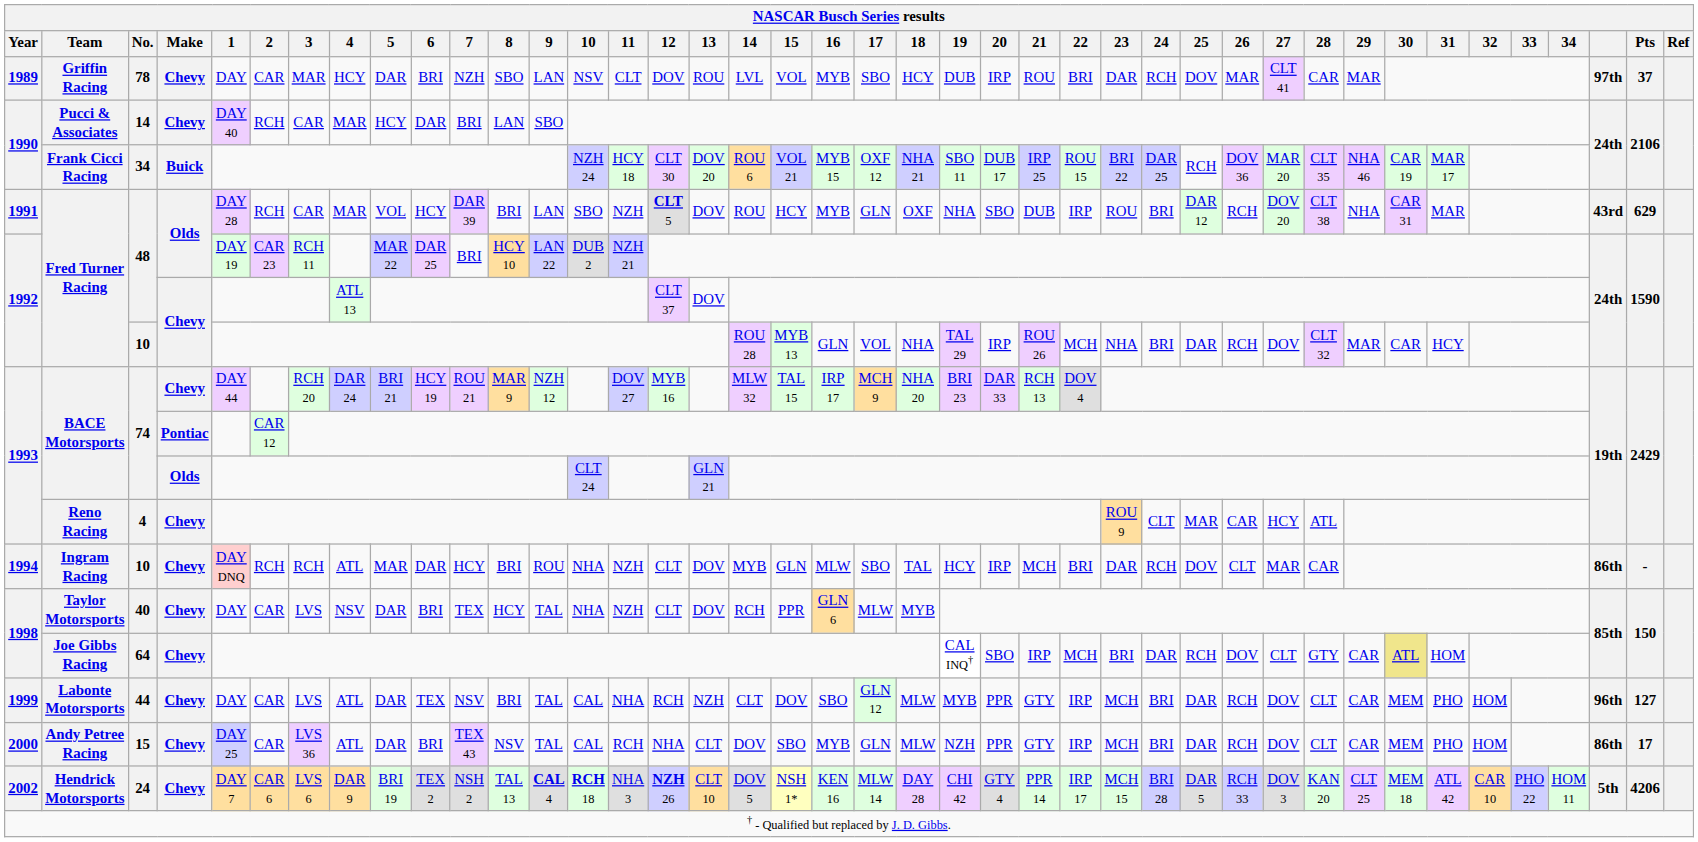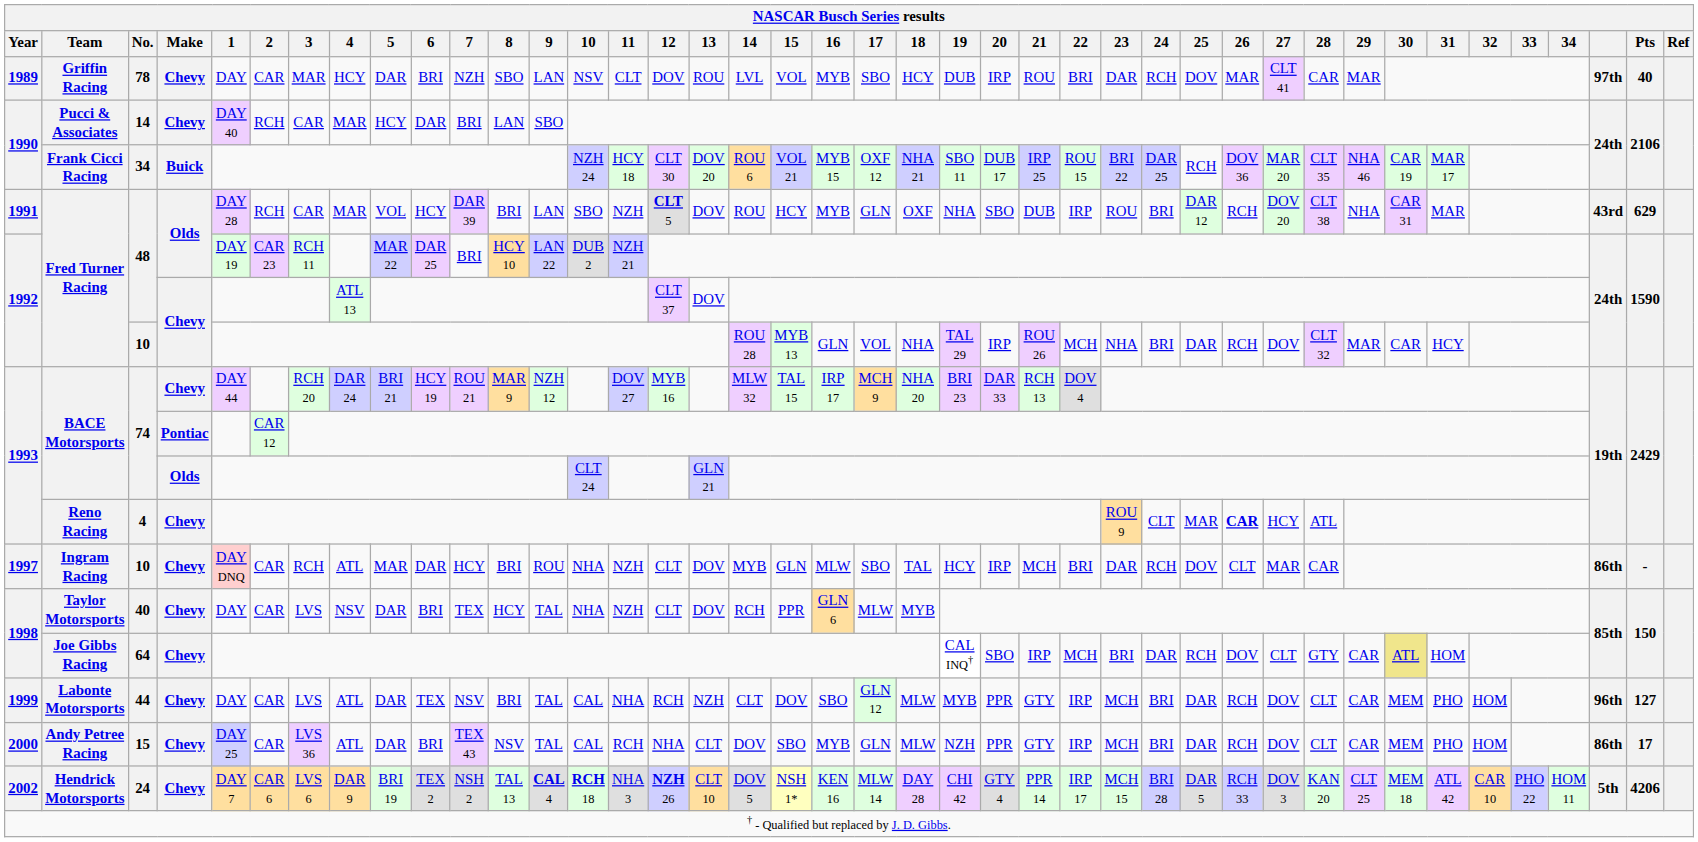 <table class="wikitable" style="text-align:center; font-size:75%">
 <tr>
 <th colspan=42><a href='#'>NASCAR Busch Series</a> results</th>
 </tr>
 <tr>
 <th>Year</th>
 <th>Team</th>
 <th>No.</th>
 <th>Make</th>
 <th>1</th>
 <th>2</th>
 <th>3</th>
 <th>4</th>
 <th>5</th>
 <th>6</th>
 <th>7</th>
 <th>8</th>
 <th>9</th>
 <th>10</th>
 <th>11</th>
 <th>12</th>
 <th>13</th>
 <th>14</th>
 <th>15</th>
 <th>16</th>
 <th>17</th>
 <th>18</th>
 <th>19</th>
 <th>20</th>
 <th>21</th>
 <th>22</th>
 <th>23</th>
 <th>24</th>
 <th>25</th>
 <th>26</th>
 <th>27</th>
 <th>28</th>
 <th>29</th>
 <th>30</th>
 <th>31</th>
 <th>32</th>
 <th>33</th>
 <th>34</th>
 <th></th>
 <th>Pts</th>
 <th>Ref</th>
 </tr>
 <tr>
 <th><a href='#'>1989</a></th>
 <th><a href='#'>Griffin Racing</a></th>
 <th>78</th>
 <th><a href='#'>Chevy</a></th>
 <td><a href='#'>DAY</a></td>
 <td><a href='#'>CAR</a></td>
 <td><a href='#'>MAR</a></td>
 <td><a href='#'>HCY</a></td>
 <td><a href='#'>DAR</a></td>
 <td><a href='#'>BRI</a></td>
 <td><a href='#'>NZH</a></td>
 <td><a href='#'>SBO</a></td>
 <td><a href='#'>LAN</a></td>
 <td><a href='#'>NSV</a></td>
 <td><a href='#'>CLT</a></td>
 <td><a href='#'>DOV</a></td>
 <td><a href='#'>ROU</a></td>
 <td><a href='#'>LVL</a></td>
 <td><a href='#'>VOL</a></td>
 <td><a href='#'>MYB</a></td>
 <td><a href='#'>SBO</a></td>
 <td><a href='#'>HCY</a></td>
 <td><a href='#'>DUB</a></td>
 <td><a href='#'>IRP</a></td>
 <td><a href='#'>ROU</a></td>
 <td><a href='#'>BRI</a></td>
 <td><a href='#'>DAR</a></td>
 <td><a href='#'>RCH</a></td>
 <td><a href='#'>DOV</a></td>
 <td><a href='#'>MAR</a></td>
 <td style="background:#EFCFFF;"><a href='#'>CLT</a><br><small>41</small></td>
 <td><a href='#'>CAR</a></td>
 <td><a href='#'>MAR</a></td>
 <td colspan=5></td>
 <th>97th</th>
-<th>37</th>
+<th>40</th>
 <th></th>
 </tr>
 <tr>
 <th rowspan=2><a href='#'>1990</a></th>
 <th><a href='#'>Pucci & Associates</a></th>
 <th>14</th>
 <th><a href='#'>Chevy</a></th>
 <td style="background:#EFCFFF;"><a href='#'>DAY</a><br><small>40</small></td>
 <td><a href='#'>RCH</a></td>
 <td><a href='#'>CAR</a></td>
 <td><a href='#'>MAR</a></td>
 <td><a href='#'>HCY</a></td>
 <td><a href='#'>DAR</a></td>
 <td><a href='#'>BRI</a></td>
 <td><a href='#'>LAN</a></td>
 <td><a href='#'>SBO</a></td>
 <td colspan=25></td>
 <th rowspan=2>24th</th>
 <th rowspan=2>2106</th>
 <th rowspan=2></th>
 </tr>
 <tr>
 <th><a href='#'>Frank Cicci Racing</a></th>
 <th>34</th>
 <th><a href='#'>Buick</a></th>
 <td colspan=9></td>
 <td style="background:#CFCFFF;"><a href='#'>NZH</a><br><small>24</small></td>
 <td style="background:#DFFFDF;"><a href='#'>HCY</a><br><small>18</small></td>
 <td style="background:#EFCFFF;"><a href='#'>CLT</a><br><small>30</small></td>
 <td style="background:#DFFFDF;"><a href='#'>DOV</a><br><small>20</small></td>
 <td style="background:#FFDF9F;"><a href='#'>ROU</a><br><small>6</small></td>
 <td style="background:#CFCFFF;"><a href='#'>VOL</a><br><small>21</small></td>
 <td style="background:#DFFFDF;"><a href='#'>MYB</a><br><small>15</small></td>
 <td style="background:#DFFFDF;"><a href='#'>OXF</a><br><small>12</small></td>
 <td style="background:#CFCFFF;"><a href='#'>NHA</a><br><small>21</small></td>
 <td style="background:#DFFFDF;"><a href='#'>SBO</a><br><small>11</small></td>
 <td style="background:#DFFFDF;"><a href='#'>DUB</a><br><small>17</small></td>
 <td style="background:#CFCFFF;"><a href='#'>IRP</a><br><small>25</small></td>
 <td style="background:#DFFFDF;"><a href='#'>ROU</a><br><small>15</small></td>
 <td style="background:#CFCFFF;"><a href='#'>BRI</a><br><small>22</small></td>
 <td style="background:#CFCFFF;"><a href='#'>DAR</a><br><small>25</small></td>
 <td><a href='#'>RCH</a></td>
 <td style="background:#EFCFFF;"><a href='#'>DOV</a><br><small>36</small></td>
 <td style="background:#DFFFDF;"><a href='#'>MAR</a><br><small>20</small></td>
 <td style="background:#EFCFFF;"><a href='#'>CLT</a><br><small>35</small></td>
 <td style="background:#EFCFFF;"><a href='#'>NHA</a><br><small>46</small></td>
 <td style="background:#DFFFDF;"><a href='#'>CAR</a><br><small>19</small></td>
 <td style="background:#DFFFDF;"><a href='#'>MAR</a><br><small>17</small></td>
 <td colspan=3></td>
 </tr>
 <tr>
 <th><a href='#'>1991</a></th>
 <th rowspan=4><a href='#'>Fred Turner Racing</a></th>
 <th rowspan=3>48</th>
 <th rowspan=2><a href='#'>Olds</a></th>
 <td style="background:#EFCFFF;"><a href='#'>DAY</a><br><small>28</small></td>
 <td><a href='#'>RCH</a></td>
 <td><a href='#'>CAR</a></td>
 <td><a href='#'>MAR</a></td>
 <td><a href='#'>VOL</a></td>
 <td><a href='#'>HCY</a></td>
 <td style="background:#EFCFFF;"><a href='#'>DAR</a><br><small>39</small></td>
 <td><a href='#'>BRI</a></td>
 <td><a href='#'>LAN</a></td>
 <td><a href='#'>SBO</a></td>
 <td><a href='#'>NZH</a></td>
 <td style="background:#DFDFDF;"><strong><a href='#'>CLT</a></strong><br><small>5</small></td>
 <td><a href='#'>DOV</a></td>
 <td><a href='#'>ROU</a></td>
 <td><a href='#'>HCY</a></td>
 <td><a href='#'>MYB</a></td>
 <td><a href='#'>GLN</a></td>
 <td><a href='#'>OXF</a></td>
 <td><a href='#'>NHA</a></td>
 <td><a href='#'>SBO</a></td>
 <td><a href='#'>DUB</a></td>
 <td><a href='#'>IRP</a></td>
 <td><a href='#'>ROU</a></td>
 <td><a href='#'>BRI</a></td>
 <td style="background:#DFFFDF;"><a href='#'>DAR</a><br><small>12</small></td>
 <td><a href='#'>RCH</a></td>
 <td style="background:#DFFFDF;"><a href='#'>DOV</a><br><small>20</small></td>
 <td style="background:#EFCFFF;"><a href='#'>CLT</a><br><small>38</small></td>
 <td><a href='#'>NHA</a></td>
 <td style="background:#EFCFFF;"><a href='#'>CAR</a><br><small>31</small></td>
 <td><a href='#'>MAR</a></td>
 <td colspan=3></td>
 <th>43rd</th>
 <th>629</th>
 <th></th>
 </tr>
 <tr>
 <th rowspan=3><a href='#'>1992</a></th>
 <td style="background:#DFFFDF;"><a href='#'>DAY</a><br><small>19</small></td>
 <td style="background:#EFCFFF;"><a href='#'>CAR</a><br><small>23</small></td>
 <td style="background:#DFFFDF;"><a href='#'>RCH</a><br><small>11</small></td>
 <td></td>
 <td style="background:#CFCFFF;"><a href='#'>MAR</a><br><small>22</small></td>
 <td style="background:#EFCFFF;"><a href='#'>DAR</a><br><small>25</small></td>
 <td><a href='#'>BRI</a></td>
 <td style="background:#FFDF9F;"><a href='#'>HCY</a><br><small>10</small></td>
 <td style="background:#CFCFFF;"><a href='#'>LAN</a><br><small>22</small></td>
 <td style="background:#DFDFDF;"><a href='#'>DUB</a><br><small>2</small></td>
 <td style="background:#CFCFFF;"><a href='#'>NZH</a><br><small>21</small></td>
 <td colspan=23></td>
 <th rowspan=3>24th</th>
 <th rowspan=3>1590</th>
 <th rowspan=3></th>
 </tr>
 <tr>
 <th rowspan=2><a href='#'>Chevy</a></th>
 <td colspan=3></td>
 <td style="background:#DFFFDF;"><a href='#'>ATL</a><br><small>13</small></td>
 <td colspan=7></td>
 <td style="background:#EFCFFF;"><a href='#'>CLT</a><br><small>37</small></td>
 <td><a href='#'>DOV</a></td>
 <td colspan=21></td>
 </tr>
 <tr>
 <th>10</th>
 <td colspan=13></td>
 <td style="background:#EFCFFF;"><a href='#'>ROU</a><br><small>28</small></td>
 <td style="background:#DFFFDF;"><a href='#'>MYB</a><br><small>13</small></td>
 <td><a href='#'>GLN</a></td>
 <td><a href='#'>VOL</a></td>
 <td><a href='#'>NHA</a></td>
 <td style="background:#EFCFFF;"><a href='#'>TAL</a><br><small>29</small></td>
 <td><a href='#'>IRP</a></td>
 <td style="background:#EFCFFF;"><a href='#'>ROU</a><br><small>26</small></td>
 <td><a href='#'>MCH</a></td>
 <td><a href='#'>NHA</a></td>
 <td><a href='#'>BRI</a></td>
 <td><a href='#'>DAR</a></td>
 <td><a href='#'>RCH</a></td>
 <td><a href='#'>DOV</a></td>
 <td style="background:#EFCFFF;"><a href='#'>CLT</a><br><small>32</small></td>
 <td><a href='#'>MAR</a></td>
 <td><a href='#'>CAR</a></td>
 <td><a href='#'>HCY</a></td>
 <td colspan=3></td>
 </tr>
 <tr>
 <th rowspan=4><a href='#'>1993</a></th>
 <th rowspan=3><a href='#'>BACE Motorsports</a></th>
 <th rowspan=3>74</th>
 <th><a href='#'>Chevy</a></th>
 <td style="background:#EFCFFF;"><a href='#'>DAY</a><br><small>44</small></td>
 <td></td>
 <td style="background:#DFFFDF;"><a href='#'>RCH</a><br><small>20</small></td>
 <td style="background:#CFCFFF;"><a href='#'>DAR</a><br><small>24</small></td>
 <td style="background:#CFCFFF;"><a href='#'>BRI</a><br><small>21</small></td>
 <td style="background:#EFCFFF;"><a href='#'>HCY</a><br><small>19</small></td>
 <td style="background:#EFCFFF;"><a href='#'>ROU</a><br><small>21</small></td>
 <td style="background:#FFDF9F;"><a href='#'>MAR</a><br><small>9</small></td>
 <td style="background:#DFFFDF;"><a href='#'>NZH</a><br><small>12</small></td>
 <td></td>
 <td style="background:#CFCFFF;"><a href='#'>DOV</a><br><small>27</small></td>
 <td style="background:#DFFFDF;"><a href='#'>MYB</a><br><small>16</small></td>
 <td></td>
 <td style="background:#EFCFFF;"><a href='#'>MLW</a><br><small>32</small></td>
 <td style="background:#DFFFDF;"><a href='#'>TAL</a><br><small>15</small></td>
 <td style="background:#DFFFDF;"><a href='#'>IRP</a><br><small>17</small></td>
 <td style="background:#FFDF9F;"><a href='#'>MCH</a><br><small>9</small></td>
 <td style="background:#DFFFDF;"><a href='#'>NHA</a><br><small>20</small></td>
 <td style="background:#EFCFFF;"><a href='#'>BRI</a><br><small>23</small></td>
 <td style="background:#EFCFFF;"><a href='#'>DAR</a><br><small>33</small></td>
 <td style="background:#DFFFDF;"><a href='#'>RCH</a><br><small>13</small></td>
 <td style="background:#DFDFDF;"><a href='#'>DOV</a><br><small>4</small></td>
 <td colspan=12></td>
 <th rowspan=4>19th</th>
 <th rowspan=4>2429</th>
 <th rowspan=4></th>
 </tr>
 <tr>
 <th><a href='#'>Pontiac</a></th>
 <td></td>
 <td style="background:#DFFFDF;"><a href='#'>CAR</a><br><small>12</small></td>
 <td colspan=32></td>
 </tr>
 <tr>
 <th><a href='#'>Olds</a></th>
 <td colspan=9></td>
 <td style="background:#CFCFFF;"><a href='#'>CLT</a><br><small>24</small></td>
 <td colspan=2></td>
 <td style="background:#CFCFFF;"><a href='#'>GLN</a><br><small>21</small></td>
 <td colspan=21></td>
 </tr>
 <tr>
 <th><a href='#'>Reno Racing</a></th>
 <th>4</th>
 <th><a href='#'>Chevy</a></th>
 <td colspan=22></td>
 <td style="background:#FFDF9F;"><a href='#'>ROU</a><br><small>9</small></td>
 <td><a href='#'>CLT</a></td>
 <td><a href='#'>MAR</a></td>
-<td><a href='#'>CAR</a></td>
+<td><strong><a href='#'>CAR</a></strong></td>
 <td><a href='#'>HCY</a></td>
 <td><a href='#'>ATL</a></td>
 <td colspan=6></td>
 </tr>
 <tr>
-<th><a href='#'>1994</a></th>
+<th><a href='#'>1997</a></th>
 <th><a href='#'>Ingram Racing</a></th>
 <th>10</th>
 <th><a href='#'>Chevy</a></th>
 <td style="background:#FFCFCF;"><a href='#'>DAY</a><br><small>DNQ</small></td>
-<td><a href='#'>RCH</a></td>
+<td><a href='#'>CAR</a></td>
 <td><a href='#'>RCH</a></td>
 <td><a href='#'>ATL</a></td>
 <td><a href='#'>MAR</a></td>
 <td><a href='#'>DAR</a></td>
 <td><a href='#'>HCY</a></td>
 <td><a href='#'>BRI</a></td>
 <td><a href='#'>ROU</a></td>
 <td><a href='#'>NHA</a></td>
 <td><a href='#'>NZH</a></td>
 <td><a href='#'>CLT</a></td>
 <td><a href='#'>DOV</a></td>
 <td><a href='#'>MYB</a></td>
 <td><a href='#'>GLN</a></td>
 <td><a href='#'>MLW</a></td>
 <td><a href='#'>SBO</a></td>
 <td><a href='#'>TAL</a></td>
 <td><a href='#'>HCY</a></td>
 <td><a href='#'>IRP</a></td>
 <td><a href='#'>MCH</a></td>
 <td><a href='#'>BRI</a></td>
 <td><a href='#'>DAR</a></td>
 <td><a href='#'>RCH</a></td>
 <td><a href='#'>DOV</a></td>
 <td><a href='#'>CLT</a></td>
 <td><a href='#'>MAR</a></td>
 <td><a href='#'>CAR</a></td>
 <td colspan=6></td>
 <th>86th</th>
 <th>-</th>
 <th></th>
 </tr>
 <tr>
 <th rowspan=2><a href='#'>1998</a></th>
 <th><a href='#'>Taylor Motorsports</a></th>
 <th>40</th>
 <th><a href='#'>Chevy</a></th>
 <td><a href='#'>DAY</a></td>
 <td><a href='#'>CAR</a></td>
 <td><a href='#'>LVS</a></td>
 <td><a href='#'>NSV</a></td>
 <td><a href='#'>DAR</a></td>
 <td><a href='#'>BRI</a></td>
 <td><a href='#'>TEX</a></td>
 <td><a href='#'>HCY</a></td>
 <td><a href='#'>TAL</a></td>
 <td><a href='#'>NHA</a></td>
 <td><a href='#'>NZH</a></td>
 <td><a href='#'>CLT</a></td>
 <td><a href='#'>DOV</a></td>
 <td><a href='#'>RCH</a></td>
 <td><a href='#'>PPR</a></td>
 <td style="background:#FFDF9F;"><a href='#'>GLN</a><br><small>6</small></td>
 <td><a href='#'>MLW</a></td>
 <td><a href='#'>MYB</a></td>
 <td colspan=16></td>
 <th rowspan=2>85th</th>
 <th rowspan=2>150</th>
 <th rowspan=2></th>
 </tr>
 <tr>
 <th><a href='#'>Joe Gibbs Racing</a></th>
 <th>64</th>
 <th><a href='#'>Chevy</a></th>
 <td colspan=18></td>
 <td style="background:#FFFFFF;"><a href='#'>CAL</a><br><small>INQ<sup>†</sup></small></td>
 <td><a href='#'>SBO</a></td>
 <td><a href='#'>IRP</a></td>
 <td><a href='#'>MCH</a></td>
 <td><a href='#'>BRI</a></td>
 <td><a href='#'>DAR</a></td>
 <td><a href='#'>RCH</a></td>
 <td><a href='#'>DOV</a></td>
 <td><a href='#'>CLT</a></td>
 <td><a href='#'>GTY</a></td>
 <td><a href='#'>CAR</a></td>
 <td style="background: khaki;"><a href='#'>ATL</a></td>
 <td><a href='#'>HOM</a></td>
 <td colspan=3></td>
 </tr>
 <tr>
 <th><a href='#'>1999</a></th>
 <th><a href='#'>Labonte Motorsports</a></th>
 <th>44</th>
 <th><a href='#'>Chevy</a></th>
 <td><a href='#'>DAY</a></td>
 <td><a href='#'>CAR</a></td>
 <td><a href='#'>LVS</a></td>
 <td><a href='#'>ATL</a></td>
 <td><a href='#'>DAR</a></td>
 <td><a href='#'>TEX</a></td>
 <td><a href='#'>NSV</a></td>
 <td><a href='#'>BRI</a></td>
 <td><a href='#'>TAL</a></td>
 <td><a href='#'>CAL</a></td>
 <td><a href='#'>NHA</a></td>
 <td><a href='#'>RCH</a></td>
 <td><a href='#'>NZH</a></td>
 <td><a href='#'>CLT</a></td>
 <td><a href='#'>DOV</a></td>
 <td><a href='#'>SBO</a></td>
 <td style="background:#DFFFDF;"><a href='#'>GLN</a><br><small>12</small></td>
 <td><a href='#'>MLW</a></td>
 <td><a href='#'>MYB</a></td>
 <td><a href='#'>PPR</a></td>
 <td><a href='#'>GTY</a></td>
 <td><a href='#'>IRP</a></td>
 <td><a href='#'>MCH</a></td>
 <td><a href='#'>BRI</a></td>
 <td><a href='#'>DAR</a></td>
 <td><a href='#'>RCH</a></td>
 <td><a href='#'>DOV</a></td>
 <td><a href='#'>CLT</a></td>
 <td><a href='#'>CAR</a></td>
 <td><a href='#'>MEM</a></td>
 <td><a href='#'>PHO</a></td>
 <td><a href='#'>HOM</a></td>
 <td colspan=2></td>
 <th>96th</th>
 <th>127</th>
 <th></th>
 </tr>
 <tr>
 <th><a href='#'>2000</a></th>
 <th><a href='#'>Andy Petree Racing</a></th>
 <th>15</th>
 <th><a href='#'>Chevy</a></th>
 <td style="background:#CFCFFF;"><a href='#'>DAY</a><br><small>25</small></td>
 <td><a href='#'>CAR</a></td>
 <td style="background:#EFCFFF;"><a href='#'>LVS</a><br><small>36</small></td>
 <td><a href='#'>ATL</a></td>
 <td><a href='#'>DAR</a></td>
 <td><a href='#'>BRI</a></td>
 <td style="background:#EFCFFF;"><a href='#'>TEX</a><br><small>43</small></td>
 <td><a href='#'>NSV</a></td>
 <td><a href='#'>TAL</a></td>
 <td><a href='#'>CAL</a></td>
 <td><a href='#'>RCH</a></td>
 <td><a href='#'>NHA</a></td>
 <td><a href='#'>CLT</a></td>
 <td><a href='#'>DOV</a></td>
 <td><a href='#'>SBO</a></td>
 <td><a href='#'>MYB</a></td>
 <td><a href='#'>GLN</a></td>
 <td><a href='#'>MLW</a></td>
 <td><a href='#'>NZH</a></td>
 <td><a href='#'>PPR</a></td>
 <td><a href='#'>GTY</a></td>
 <td><a href='#'>IRP</a></td>
 <td><a href='#'>MCH</a></td>
 <td><a href='#'>BRI</a></td>
 <td><a href='#'>DAR</a></td>
 <td><a href='#'>RCH</a></td>
 <td><a href='#'>DOV</a></td>
 <td><a href='#'>CLT</a></td>
 <td><a href='#'>CAR</a></td>
 <td><a href='#'>MEM</a></td>
 <td><a href='#'>PHO</a></td>
 <td><a href='#'>HOM</a></td>
 <td colspan=2></td>
 <th>86th</th>
 <th>17</th>
 <th></th>
 </tr>
 <tr>
 <th><a href='#'>2002</a></th>
 <th><a href='#'>Hendrick Motorsports</a></th>
 <th>24</th>
 <th><a href='#'>Chevy</a></th>
 <td style="background:#FFDF9F;"><a href='#'>DAY</a><br><small>7</small></td>
 <td style="background:#FFDF9F;"><a href='#'>CAR</a><br><small>6</small></td>
 <td style="background:#FFDF9F;"><a href='#'>LVS</a><br><small>6</small></td>
 <td style="background:#FFDF9F;"><a href='#'>DAR</a><br><small>9</small></td>
 <td style="background:#DFFFDF;"><a href='#'>BRI</a><br><small>19</small></td>
 <td style="background:#DFDFDF;"><a href='#'>TEX</a><br><small>2</small></td>
 <td style="background:#DFDFDF;"><a href='#'>NSH</a><br><small>2</small></td>
 <td style="background:#DFFFDF;"><a href='#'>TAL</a><br><small>13</small></td>
 <td style="background:#DFDFDF;"><strong><a href='#'>CAL</a></strong><br><small>4</small></td>
 <td style="background:#DFFFDF;"><strong><a href='#'>RCH</a></strong><br><small>18</small></td>
 <td style="background:#DFDFDF;"><a href='#'>NHA</a><br><small>3</small></td>
 <td style="background:#CFCFFF;"><strong><a href='#'>NZH</a></strong><br><small>26</small></td>
 <td style="background:#FFDF9F;"><a href='#'>CLT</a><br><small>10</small></td>
 <td style="background:#DFDFDF;"><a href='#'>DOV</a><br><small>5</small></td>
 <td style="background:#FFFFBF;"><a href='#'>NSH</a><br><small>1*</small></td>
 <td style="background:#DFFFDF;"><a href='#'>KEN</a><br><small>16</small></td>
 <td style="background:#DFFFDF;"><a href='#'>MLW</a><br><small>14</small></td>
 <td style="background:#EFCFFF;"><a href='#'>DAY</a><br><small>28</small></td>
 <td style="background:#EFCFFF;"><a href='#'>CHI</a><br><small>42</small></td>
 <td style="background:#DFDFDF;"><a href='#'>GTY</a><br><small>4</small></td>
 <td style="background:#DFFFDF;"><a href='#'>PPR</a><br><small>14</small></td>
 <td style="background:#DFFFDF;"><a href='#'>IRP</a><br><small>17</small></td>
 <td style="background:#DFFFDF;"><a href='#'>MCH</a><br><small>15</small></td>
 <td style="background:#CFCFFF;"><a href='#'>BRI</a><br><small>28</small></td>
 <td style="background:#DFDFDF;"><a href='#'>DAR</a><br><small>5</small></td>
 <td style="background:#CFCFFF;"><a href='#'>RCH</a><br><small>33</small></td>
 <td style="background:#DFDFDF;"><a href='#'>DOV</a><br><small>3</small></td>
 <td style="background:#DFFFDF;"><a href='#'>KAN</a><br><small>20</small></td>
 <td style="background:#EFCFFF;"><a href='#'>CLT</a><br><small>25</small></td>
 <td style="background:#DFFFDF;"><a href='#'>MEM</a><br><small>18</small></td>
 <td style="background:#EFCFFF;"><a href='#'>ATL</a><br><small>42</small></td>
 <td style="background:#FFDF9F;"><a href='#'>CAR</a><br><small>10</small></td>
 <td style="background:#CFCFFF;"><a href='#'>PHO</a><br><small>22</small></td>
 <td style="background:#DFFFDF;"><a href='#'>HOM</a><br><small>11</small></td>
 <th>5th</th>
 <th>4206</th>
 <th></th>
 </tr>
 <tr>
 <td colspan=42><small><sup>†</sup> - Qualified but replaced by <a href='#'>J. D. Gibbs</a>.</small></td>
 </tr>
 </table>
